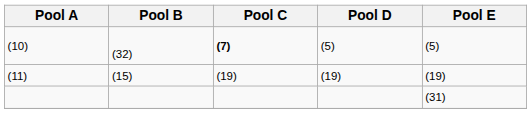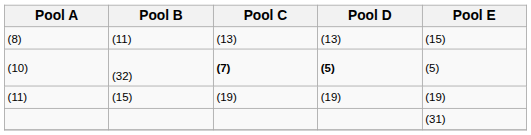 <table class="wikitable" style="float:left;">
 <tr>
 <th width=160>Pool A</th>
 <th width=160>Pool B</th>
 <th width=160>Pool C</th>
 <th width=160>Pool D</th>
 <th width=160>Pool E</th>
 </tr>
 <tr>
+<td> <small>(8)</small></td>
+<td> <small>(11)</small></td>
+<td> <small>(13)</small></td>
+<td> <small>(13)</small></td>
+<td> <small>(15)</small></td>
+</tr>
+<tr>
 <td> <small>(10)</small></td>
 <td><br> <small>(32)</small></td>
 <td><strong> <small>(7)</small></strong></td>
-<td> <small>(5)</small></td>
+<td><strong> <small>(5)</small></strong></td>
 <td> <small>(5)</small></td>
 </tr>
 <tr>
 <td> <small>(11)</small></td>
 <td> <small>(15)</small></td>
 <td> <small>(19)</small></td>
 <td> <small>(19)</small></td>
 <td> <small>(19)</small></td>
 </tr>
 <tr>
 <td></td>
 <td></td>
 <td></td>
 <td></td>
 <td> <small>(31)</small></td>
 </tr>
 <tr>
 </tr>
 </table>
